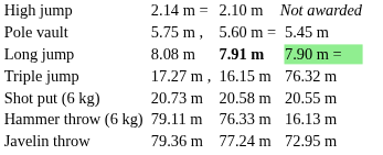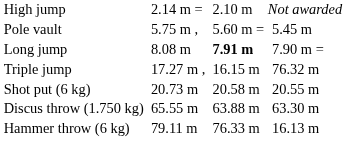 <table>
 <tr>
 <td rowspan=2>High jump<br></td>
 <td rowspan=2></td>
 <td rowspan=2>2.14 m =</td>
 <td></td>
 <td rowspan=2>2.10 m</td>
 <td rowspan=2 colspan=2><em>Not awarded</td>
 </tr>
 <tr>
 <td></td>
 </tr>
 <tr>
 <td>Pole vault<br></td>
 <td></td>
 <td>5.75 m , </td>
 <td></td>
 <td>5.60 m =</td>
 <td></td>
 <td>5.45 m </td>
 </tr>
 <tr>
 <td>Long jump<br></td>
 <td></td>
 <td>8.08 m </td>
 <td></td>
 <td><strong>7.91 m<br></strong></td>
 <td></td>
-<td style="background: lightgreen;">7.90 m =</td>
+<td>7.90 m =</td>
 </tr>
 <tr>
 <td>Triple jump<br></td>
 <td></td>
 <td>17.27 m , </td>
 <td></td>
 <td>16.15 m </td>
 <td></td>
 <td>76.32 m </td>
 </tr>
 <tr>
 <td>Shot put (6 kg)<br></td>
 <td></td>
 <td>20.73 m </td>
 <td></td>
 <td>20.58 m </td>
 <td></td>
 <td>20.55 m</td>
 </tr>
 <tr>
+<td>Discus throw (1.750 kg)<br></td>
+<td></td>
+<td>65.55 m</td>
+<td></td>
+<td>63.88 m</td>
+<td></td>
+<td>63.30 m </td>
+</tr>
+<tr>
 <td>Hammer throw (6 kg)<br></td>
 <td></td>
 <td>79.11 m </td>
 <td></td>
 <td>76.33 m </td>
 <td></td>
 <td>16.13 m </td>
 </tr>
-<tr>
-<td>Javelin throw<br></td>
-<td></td>
-<td>79.36 m</td>
-<td></td>
-<td>77.24 m</td>
-<td></td>
-<td>72.95 m</td>
-</tr>
 </table>
